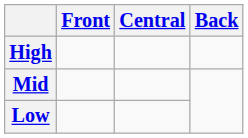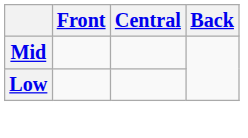 <table class="wikitable" style="text-align:center">
 <tr>
 <th></th>
 <th><a href='#'>Front</a></th>
 <th><a href='#'>Central</a></th>
 <th><a href='#'>Back</a></th>
-</tr>
-<tr>
-<th><a href='#'>High</a></th>
-<td></td>
-<td></td>
-<td></td>
 </tr>
 <tr>
 <th><a href='#'>Mid</a></th>
 <td></td>
 <td></td>
 <td rowspan="2"></td>
 </tr>
 <tr>
 <th><a href='#'>Low</a></th>
 <td></td>
 <td></td>
 </tr>
 </table>
